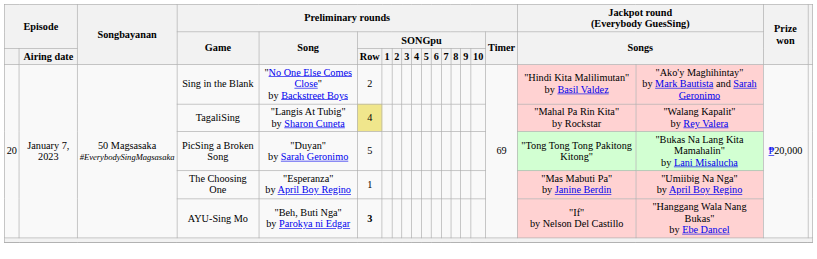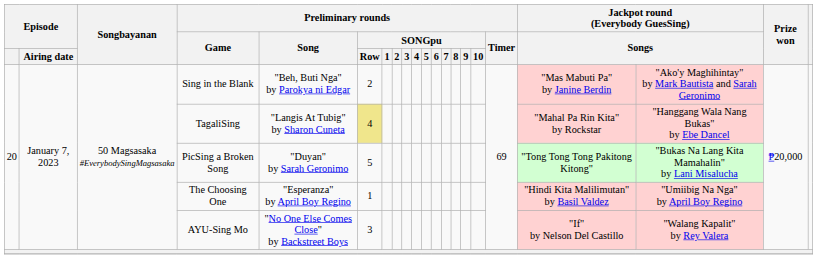 <table class="wikitable mw-collapsible mw-collapsed" style="text-align:center; width:100%">
 <tr>
 <th colspan=2 rowspan=2>Episode</th>
 <th rowspan=3>Songbayanan</th>
 <th colspan=14>Preliminary rounds</th>
 <th colspan=2>Jackpot round<br>(Everybody GuesSing)</th>
 <th rowspan=3>Prize won</th>
 <th rowspan=3></th>
 </tr>
 <tr>
 <th rowspan=2>Game</th>
 <th rowspan=2>Song</th>
 <th colspan=11>SONGpu</th>
 <th rowspan=2>Timer</th>
 <th colspan=2 rowspan=2>Songs</th>
 </tr>
 <tr>
 <th></th>
 <th>Airing date</th>
 <th>Row</th>
 <th>1</th>
 <th>2</th>
 <th>3</th>
 <th>4</th>
 <th>5</th>
 <th>6</th>
 <th>7</th>
 <th>8</th>
 <th>9</th>
 <th>10</th>
 </tr>
 <tr>
 <td rowspan=5>20</td>
 <td rowspan=5>January 7, 2023</td>
 <td rowspan=5>50 Magsasaka<br><small><em>#EverybodySingMagsasaka</em></small></td>
 <td>Sing in the Blank</td>
-<td>"<a href='#'>No One Else Comes Close</a>"<br>by <a href='#'>Backstreet Boys</a></td>
+<td>"Beh, Buti Nga"<br>by <a href='#'>Parokya ni Edgar</a></td>
 <td>2</td>
 <td></td>
 <td></td>
 <td></td>
 <td></td>
 <td></td>
 <td></td>
 <td></td>
 <td></td>
 <td></td>
 <td></td>
 <td rowspan=5>69 </td>
-<td bgcolor=FFD2D2>"Hindi Kita Malilimutan"<br>by <a href='#'>Basil Valdez</a></td>
+<td bgcolor=FFD2D2>"Mas Mabuti Pa"<br>by <a href='#'>Janine Berdin</a></td>
 <td bgcolor=FFD2D2>"Ako'y Maghihintay"<br>by <a href='#'>Mark Bautista</a> and <a href='#'>Sarah Geronimo</a></td>
 <td rowspan=5><a href='#'>₱</a>20,000</td>
 <td rowspan=5></td>
 </tr>
 <tr>
 <td>TagaliSing</td>
 <td>"Langis At Tubig"<br>by <a href='#'>Sharon Cuneta</a></td>
 <td style="background: khaki;">4</td>
 <td></td>
 <td></td>
 <td></td>
 <td></td>
 <td></td>
 <td></td>
 <td></td>
 <td></td>
 <td></td>
 <td></td>
 <td bgcolor=FFD2D2>"Mahal Pa Rin Kita"<br>by Rockstar</td>
-<td bgcolor=FFD2D2>"Walang Kapalit"<br>by <a href='#'>Rey Valera</a></td>
+<td bgcolor=FFD2D2>"Hanggang Wala Nang Bukas"<br>by <a href='#'>Ebe Dancel</a></td>
 </tr>
 <tr>
 <td>PicSing a Broken Song</td>
 <td>"Duyan"<br>by <a href='#'>Sarah Geronimo</a></td>
 <td>5</td>
 <td></td>
 <td></td>
 <td></td>
 <td></td>
 <td></td>
 <td></td>
 <td></td>
 <td></td>
 <td></td>
 <td></td>
 <td bgcolor=D2FFD2>"Tong Tong Tong Pakitong Kitong"</td>
 <td bgcolor=D2FFD2>"Bukas Na Lang Kita Mamahalin"<br>by <a href='#'>Lani Misalucha</a></td>
 </tr>
 <tr>
 <td>The Choosing One</td>
 <td>"Esperanza"<br>by <a href='#'>April Boy Regino</a></td>
 <td>1</td>
 <td></td>
 <td></td>
 <td></td>
 <td></td>
 <td></td>
 <td></td>
 <td></td>
 <td></td>
 <td></td>
 <td></td>
-<td bgcolor=FFD2D2>"Mas Mabuti Pa"<br>by <a href='#'>Janine Berdin</a></td>
+<td bgcolor=FFD2D2>"Hindi Kita Malilimutan"<br>by <a href='#'>Basil Valdez</a></td>
 <td bgcolor=FFD2D2>"Umiibig Na Nga"<br>by <a href='#'>April Boy Regino</a></td>
 </tr>
 <tr>
 <td>AYU-Sing Mo</td>
-<td>"Beh, Buti Nga"<br>by <a href='#'>Parokya ni Edgar</a></td>
-<td><strong>3</strong></td>
+<td>"<a href='#'>No One Else Comes Close</a>"<br>by <a href='#'>Backstreet Boys</a></td>
+<td>3</td>
 <td></td>
 <td></td>
 <td></td>
 <td></td>
 <td></td>
 <td></td>
 <td></td>
 <td></td>
 <td></td>
 <td></td>
 <td bgcolor=FFD2D2>"If"<br>by Nelson Del Castillo</td>
-<td bgcolor=FFD2D2>"Hanggang Wala Nang Bukas"<br>by <a href='#'>Ebe Dancel</a></td>
+<td bgcolor=FFD2D2>"Walang Kapalit"<br>by <a href='#'>Rey Valera</a></td>
 </tr>
 <tr>
 <th colspan=21 bgcolor=555></th>
 </tr>
 <tr>
 </tr>
 </table>
